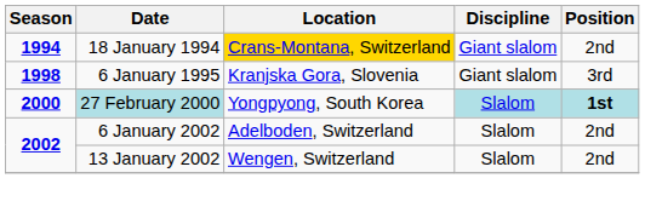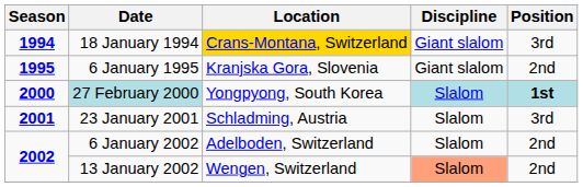 <table class="wikitable" style="text-align:center; font-size:100%;">
 <tr>
 <th>Season</th>
 <th>Date</th>
 <th>Location</th>
 <th>Discipline</th>
 <th>Position</th>
 </tr>
 <tr>
 <td><strong><a href='#'>1994</a></strong></td>
 <td align="right">18 January 1994</td>
 <td align="left" style="background: gold;"> <a href='#'>Crans-Montana</a>, Switzerland</td>
 <td><a href='#'>Giant slalom</a></td>
-<td>2nd</td>
+<td>3rd</td>
 </tr>
 <tr>
-<td><strong><a href='#'>1998</a></strong></td>
+<td><strong><a href='#'>1995</a></strong></td>
 <td align="right">6 January 1995</td>
 <td align="left"> <a href='#'>Kranjska Gora</a>, Slovenia</td>
 <td>Giant slalom</td>
-<td>3rd</td>
+<td>2nd</td>
 </tr>
 <tr>
 <td><strong><a href='#'>2000</a></strong></td>
 <td bgcolor="#BOEOE6" align="right">27 February 2000</td>
 <td align="left"> <a href='#'>Yongpyong</a>, South Korea</td>
 <td bgcolor="#BOEOE6"><a href='#'>Slalom</a></td>
 <td bgcolor="#BOEOE6"><strong>1st</strong></td>
+</tr>
+<tr>
+<td><strong><a href='#'>2001</a></strong></td>
+<td align="right">23 January 2001</td>
+<td align="left"> <a href='#'>Schladming</a>, Austria</td>
+<td>Slalom</td>
+<td>3rd</td>
 </tr>
 <tr>
 <td rowspan="2"><strong><a href='#'>2002</a></strong></td>
 <td align="right">6 January 2002</td>
 <td align="left"> <a href='#'>Adelboden</a>, Switzerland</td>
 <td>Slalom</td>
 <td>2nd</td>
 </tr>
 <tr>
 <td align="right">13 January 2002</td>
 <td align="left"> <a href='#'>Wengen</a>, Switzerland</td>
-<td>Slalom</td>
+<td style="background: lightsalmon;">Slalom</td>
 <td>2nd</td>
 </tr>
 <tr>
 </tr>
 </table>
